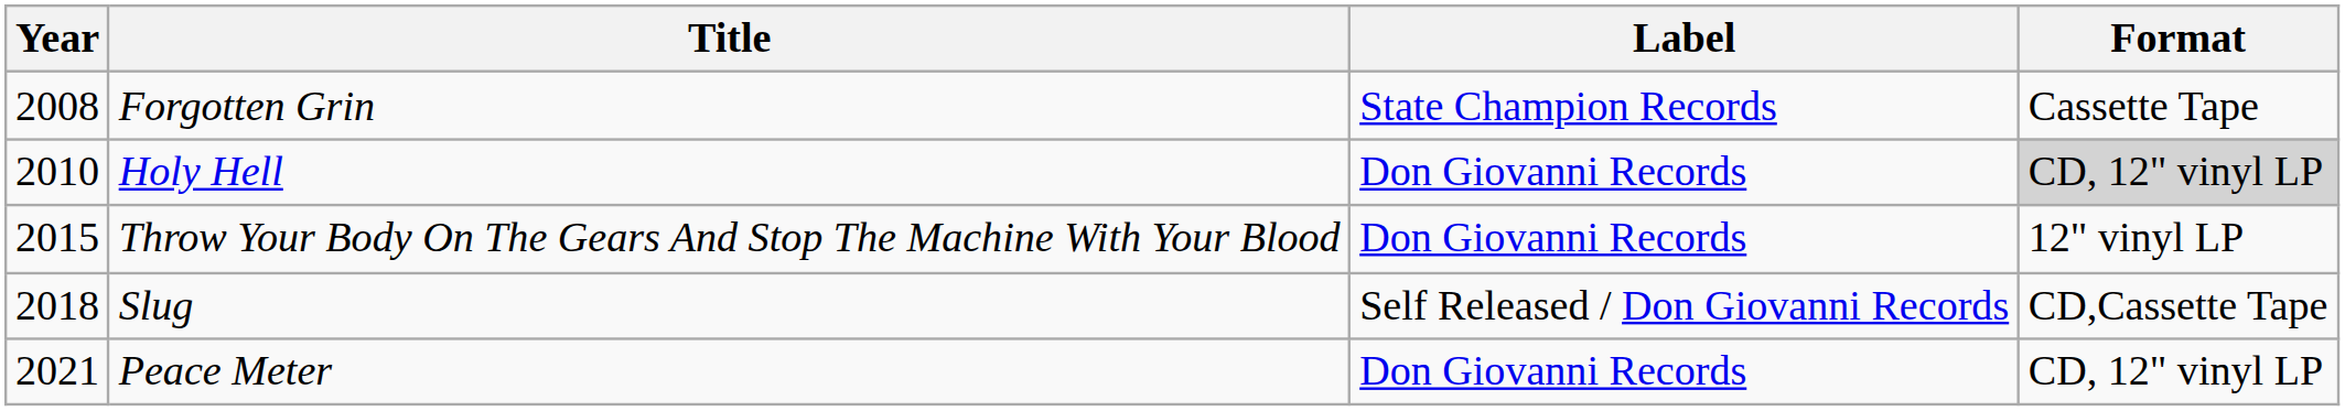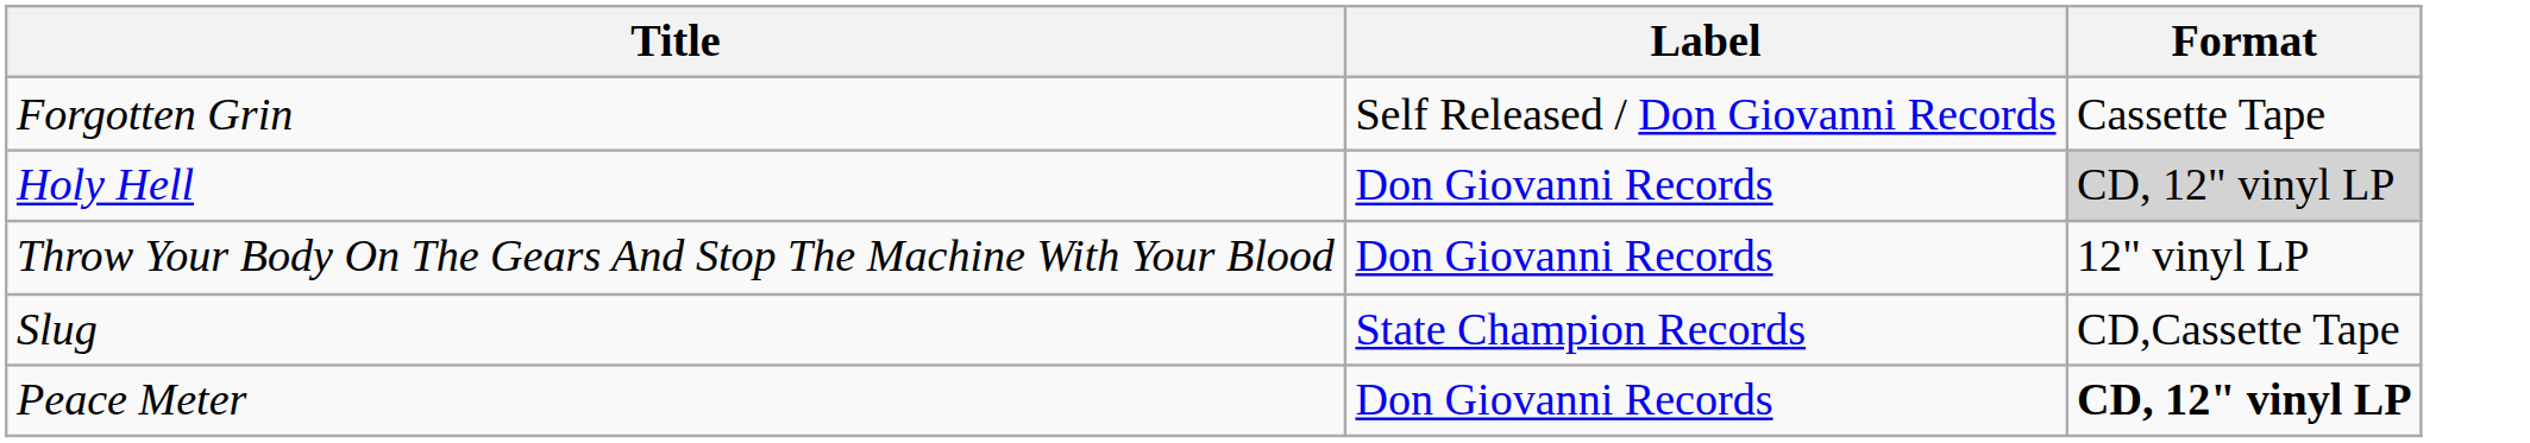 <table class="wikitable">
 <tr>
-<th>Year</th>
 <th>Title</th>
 <th>Label</th>
 <th>Format</th>
 </tr>
 <tr>
-<td>2008</td>
 <td><em>Forgotten Grin</em></td>
-<td><a href='#'>State Champion Records</a></td>
+<td>Self Released / <a href='#'>Don Giovanni Records</a></td>
 <td>Cassette Tape</td>
 </tr>
 <tr>
-<td>2010</td>
 <td><em><a href='#'>Holy Hell</a></em></td>
 <td><a href='#'>Don Giovanni Records</a></td>
 <td style="background: lightgrey;">CD, 12" vinyl LP</td>
 </tr>
 <tr>
-<td>2015</td>
 <td><em>Throw Your Body On The Gears And Stop The Machine With Your Blood</em></td>
 <td><a href='#'>Don Giovanni Records</a></td>
 <td>12" vinyl LP</td>
 </tr>
 <tr>
-<td>2018</td>
 <td><em>Slug</em></td>
-<td>Self Released / <a href='#'>Don Giovanni Records</a></td>
+<td><a href='#'>State Champion Records</a></td>
 <td>CD,Cassette Tape</td>
 </tr>
 <tr>
-<td>2021</td>
 <td><em>Peace Meter</em></td>
 <td><a href='#'>Don Giovanni Records</a></td>
-<td>CD, 12" vinyl LP</td>
+<td><strong>CD, 12" vinyl LP</strong></td>
 </tr>
 </table>
